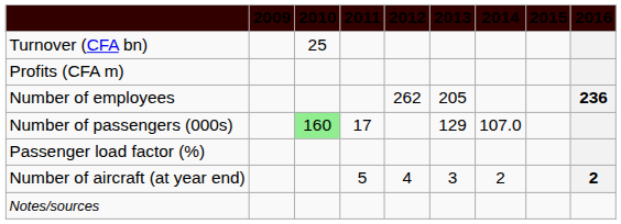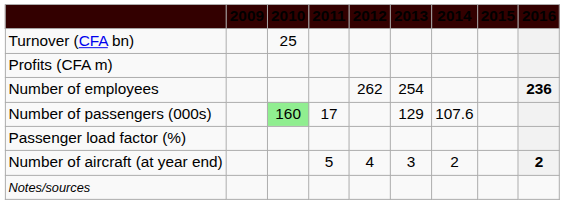 <table class="wikitable"  style="margin:1em auto;">
 <tr>
 <th style="background: #330000;"><span></span></th>
 <th style="background: #330000;"><span>2009</span></th>
 <th style="background: #330000;"><span>2010</span></th>
 <th style="background: #330000;"><span>2011</span></th>
 <th style="background: #330000;"><span>2012</span></th>
 <th style="background: #330000;"><span>2013</span></th>
 <th style="background: #330000;"><span>2014</span></th>
 <th style="background: #330000;"><span>2015</span></th>
 <th style="background: #330000;"><span>2016</span></th>
 </tr>
 <tr>
 <td>Turnover (<a href='#'>CFA</a> bn)</td>
 <td align=center></td>
 <td align=center>25</td>
 <td align=center></td>
 <td align=center></td>
 <td align=center></td>
 <td align=center></td>
 <td align=center></td>
 <th align=center></th>
 </tr>
 <tr>
 <td>Profits (CFA m)</td>
 <td align=center></td>
 <td align=center></td>
 <td align=center></td>
 <td align=center></td>
 <td align=center></td>
 <td align=center></td>
 <td align=center></td>
 <th align=center></th>
 </tr>
 <tr>
 <td>Number of employees</td>
 <td align=center></td>
 <td align=center></td>
 <td align=center></td>
 <td align=center>262</td>
-<td align=center>205</td>
+<td align=center>254</td>
 <td align=center></td>
 <td align=center></td>
 <th align=center>236</th>
 </tr>
 <tr>
 <td>Number of passengers (000s)</td>
 <td align=center></td>
 <td align=center style="background: lightgreen;">160</td>
 <td align=center>17</td>
 <td align=center></td>
 <td align=center>129</td>
-<td align=center>107.0</td>
+<td align=center>107.6</td>
 <td align=center></td>
 <th align=center></th>
 </tr>
 <tr>
 <td>Passenger load factor (%)</td>
 <td align=center></td>
 <td align=center></td>
 <td align=center></td>
 <td align=center></td>
 <td align=center></td>
 <td align=center></td>
 <td align=center></td>
 <th align=center></th>
 </tr>
 <tr>
 <td>Number of aircraft (at year end)</td>
 <td align=center></td>
 <td align=center></td>
 <td align=center>5</td>
 <td align=center>4</td>
 <td align=center>3</td>
 <td align=center>2</td>
 <td align=center></td>
 <th align=center>2</th>
 </tr>
 <tr>
 <td><small><em>Notes/sources</em></small></td>
 <td align=center></td>
 <td align=center></td>
 <td align=center></td>
 <td align=center></td>
 <td align=center></td>
 <td align=center></td>
 <td align=center></td>
 <td align=center></td>
 </tr>
 </table>
